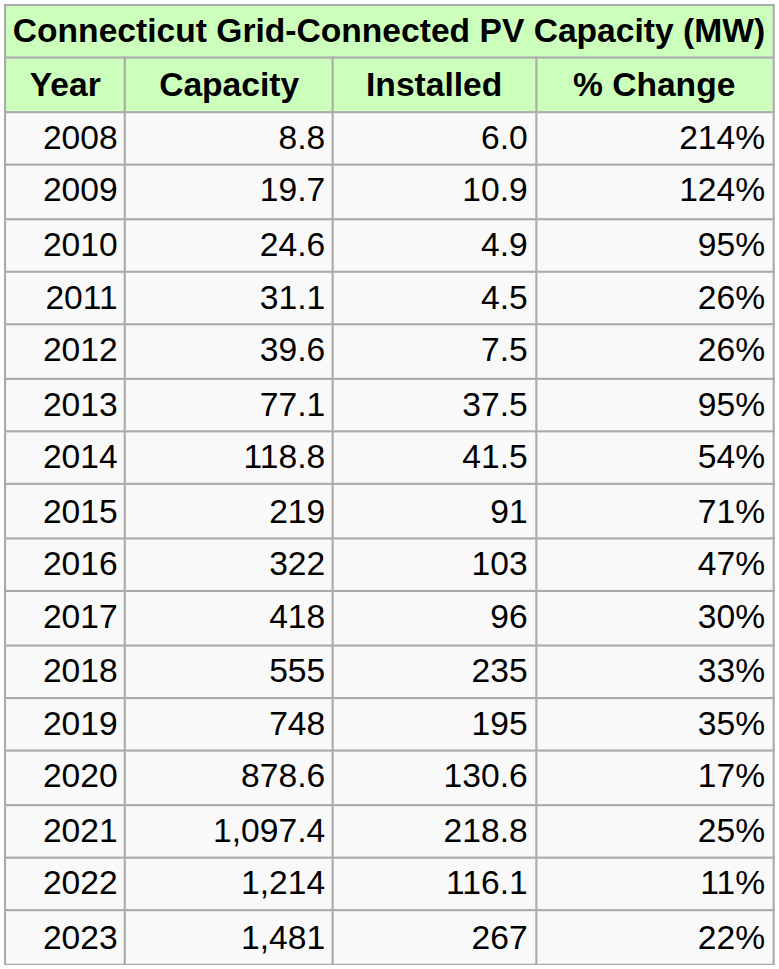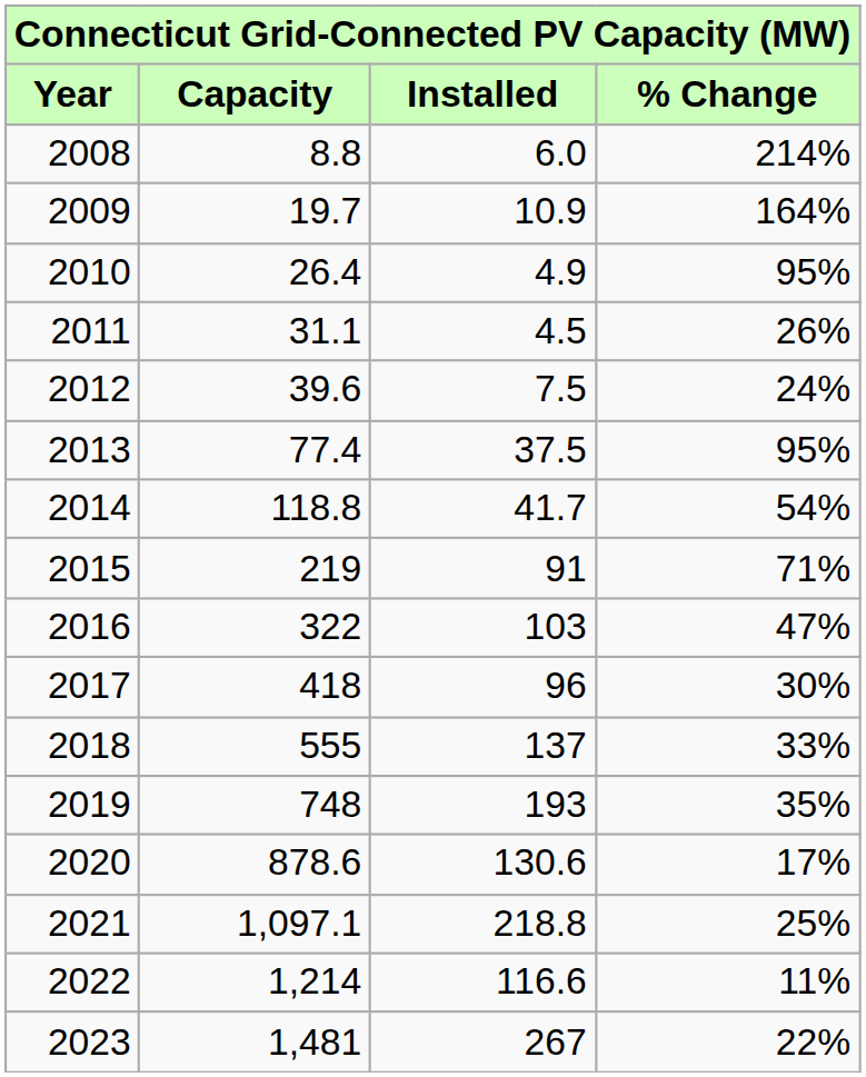 <table class="wikitable" style="text-align:right;">
 <tr>
 <th colspan="13" style="background-color: #cfb;">Connecticut Grid-Connected PV Capacity (MW)</th>
 </tr>
 <tr>
 <th style="background-color: #cfb;">Year</th>
 <th style="background-color: #cfb;">Capacity</th>
 <th style="background-color: #cfb;">Installed</th>
 <th style="background-color: #cfb;">% Change</th>
 </tr>
 <tr>
 <td>2008</td>
 <td align=right>8.8</td>
 <td align=right>6.0</td>
 <td align=right>214%</td>
 </tr>
 <tr>
 <td>2009</td>
 <td align=right>19.7</td>
 <td align=right>10.9</td>
-<td align=right>124%</td>
+<td align=right>164%</td>
 </tr>
 <tr>
 <td>2010</td>
-<td align=right>24.6</td>
+<td align=right>26.4</td>
 <td align=right>4.9</td>
 <td align=right>95%</td>
 </tr>
 <tr>
 <td>2011</td>
 <td align=right>31.1</td>
 <td align=right>4.5</td>
 <td align=right>26%</td>
 </tr>
 <tr>
 <td>2012</td>
 <td>39.6</td>
 <td>7.5</td>
-<td>26%</td>
+<td>24%</td>
 </tr>
 <tr>
 <td>2013</td>
-<td>77.1</td>
+<td>77.4</td>
 <td>37.5</td>
 <td>95%</td>
 </tr>
 <tr>
 <td>2014</td>
 <td>118.8</td>
-<td>41.5</td>
+<td>41.7</td>
 <td>54%</td>
 </tr>
 <tr>
 <td>2015</td>
 <td>219</td>
 <td>91</td>
 <td>71%</td>
 </tr>
 <tr>
 <td>2016</td>
 <td>322</td>
 <td>103</td>
 <td>47%</td>
 </tr>
 <tr>
 <td>2017</td>
 <td>418</td>
 <td>96</td>
 <td>30%</td>
 </tr>
 <tr>
 <td>2018</td>
 <td>555</td>
-<td>235</td>
+<td>137</td>
 <td>33%</td>
 </tr>
 <tr>
 <td>2019</td>
 <td>748</td>
-<td>195</td>
+<td>193</td>
 <td>35%</td>
 </tr>
 <tr>
 <td>2020</td>
 <td>878.6</td>
 <td>130.6</td>
 <td>17%</td>
 </tr>
 <tr>
 <td>2021</td>
-<td>1,097.4</td>
+<td>1,097.1</td>
 <td>218.8</td>
 <td>25%</td>
 </tr>
 <tr>
 <td>2022</td>
 <td>1,214</td>
-<td>116.1</td>
+<td>116.6</td>
 <td>11%</td>
 </tr>
 <tr>
 <td>2023</td>
 <td>1,481</td>
 <td>267</td>
 <td>22%</td>
 </tr>
 </table>
